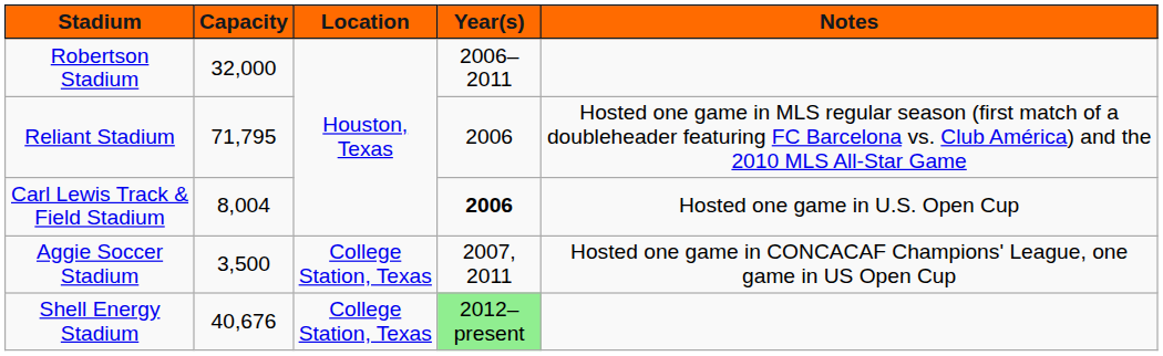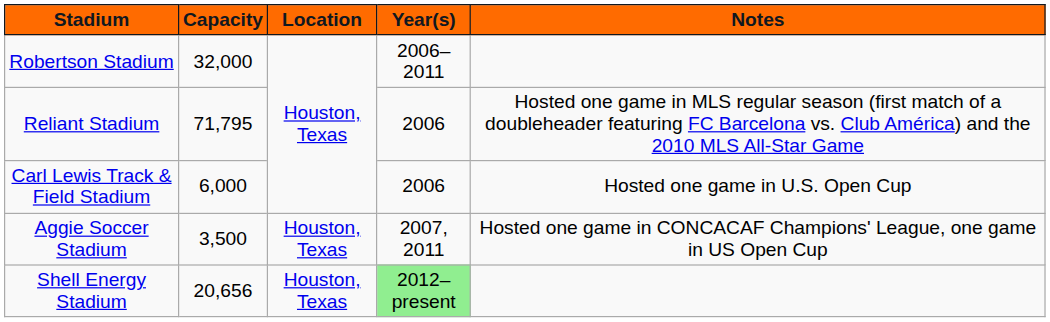 <table class="wikitable" style="text-align:center; vertical-align:top;">
 <tr>
 <th style="background:#FF6B00; color:#101820; border:1px solid #101820;">Stadium</th>
 <th style="background:#FF6B00; color:#101820; border:1px solid #101820;">Capacity</th>
 <th style="background:#FF6B00; color:#101820; border:1px solid #101820;">Location</th>
 <th style="background:#FF6B00; color:#101820; border:1px solid #101820;">Year(s)</th>
 <th style="background:#FF6B00; color:#101820; border:1px solid #101820;">Notes</th>
 </tr>
 <tr>
 <td><a href='#'>Robertson Stadium</a></td>
 <td>32,000</td>
 <td rowspan=3><a href='#'>Houston, Texas</a></td>
 <td>2006–2011</td>
 <td></td>
 </tr>
 <tr>
 <td><a href='#'>Reliant Stadium</a></td>
 <td>71,795</td>
 <td>2006</td>
 <td>Hosted one game in MLS regular season (first match of a doubleheader featuring <a href='#'>FC Barcelona</a> vs. <a href='#'>Club América</a>) and the <a href='#'>2010 MLS All-Star Game</a></td>
 </tr>
 <tr>
 <td><a href='#'>Carl Lewis Track & Field Stadium</a></td>
-<td>8,004</td>
-<td><strong>2006</strong></td>
+<td>6,000</td>
+<td>2006</td>
 <td>Hosted one game in U.S. Open Cup</td>
 </tr>
 <tr>
 <td><a href='#'>Aggie Soccer Stadium</a></td>
 <td>3,500</td>
-<td><a href='#'>College Station, Texas</a></td>
+<td><a href='#'>Houston, Texas</a></td>
 <td>2007, 2011</td>
 <td>Hosted one game in CONCACAF Champions' League, one game in US Open Cup</td>
 </tr>
 <tr>
 <td><a href='#'>Shell Energy Stadium</a></td>
-<td>40,676</td>
-<td><a href='#'>College Station, Texas</a></td>
+<td>20,656</td>
+<td><a href='#'>Houston, Texas</a></td>
 <td style="background: lightgreen;">2012–present</td>
 <td></td>
 </tr>
 </table>
